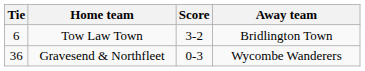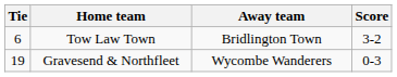 <table class="wikitable" style="text-align:center;">
 <tr>
 <th width=20>Tie</th>
 <th width=175>Home team</th>
+<th width=175>Away team</th>
 <th width=20>Score</th>
-<th width=175>Away team</th>
 </tr>
 <tr>
 <td>6</td>
 <td>Tow Law Town</td>
+<td>Bridlington Town</td>
 <td>3-2</td>
-<td>Bridlington Town</td>
 </tr>
 <tr>
-<td>36</td>
+<td>19</td>
 <td>Gravesend & Northfleet</td>
+<td>Wycombe Wanderers</td>
 <td>0-3</td>
-<td>Wycombe Wanderers</td>
 </tr>
 </table>
